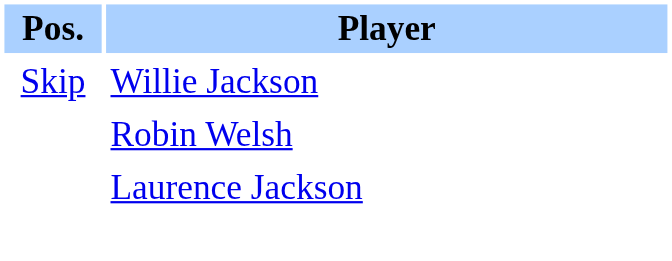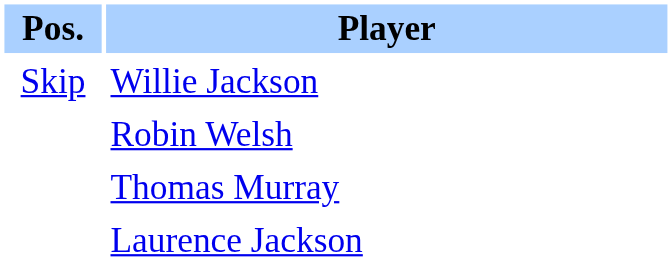 <table border="0" cellspacing="2" cellpadding="2">
 <tr bgcolor=AAD0FF>
 <th width=40>Pos.</th>
 <th width=250>Player</th>
 </tr>
 <tr>
 <td style="text-align:center;"><a href='#'>Skip</a></td>
 <td><a href='#'>Willie Jackson</a></td>
 </tr>
 <tr>
 <td style="text-align:center;"></td>
 <td><a href='#'>Robin Welsh</a></td>
 </tr>
 <tr>
 <td style="text-align:center;"></td>
+<td><a href='#'>Thomas Murray</a></td>
+</tr>
+<tr>
+<td style="text-align:center;"></td>
 <td><a href='#'>Laurence Jackson</a></td>
 </tr>
 </table>
